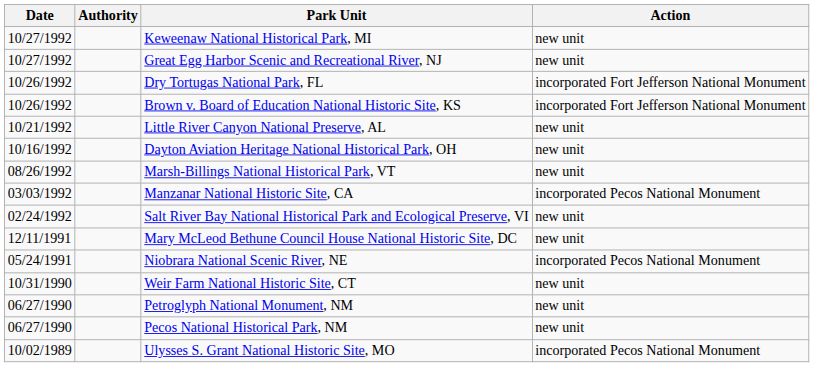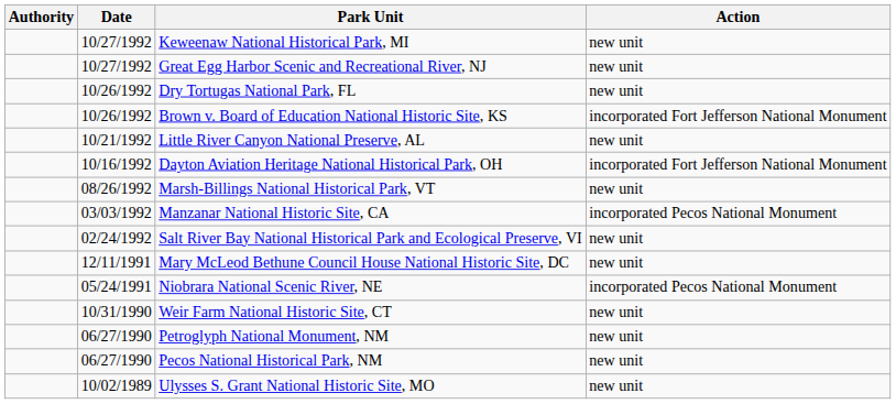 <table class="wikitable">
 <tr>
+<th>Authority</th>
 <th>Date</th>
-<th>Authority</th>
 <th>Park Unit</th>
 <th>Action</th>
 </tr>
 <tr>
+<td></td>
 <td>10/27/1992</td>
-<td></td>
 <td><a href='#'>Keweenaw National Historical Park</a>, MI</td>
 <td>new unit</td>
 </tr>
 <tr>
+<td></td>
 <td>10/27/1992</td>
-<td></td>
 <td><a href='#'>Great Egg Harbor Scenic and Recreational River</a>, NJ</td>
 <td>new unit</td>
 </tr>
 <tr>
+<td></td>
 <td>10/26/1992</td>
-<td></td>
 <td><a href='#'>Dry Tortugas National Park</a>, FL</td>
-<td>incorporated Fort Jefferson National Monument</td>
+<td>new unit</td>
 </tr>
 <tr>
+<td></td>
 <td>10/26/1992</td>
-<td></td>
 <td><a href='#'>Brown v. Board of Education National Historic Site</a>, KS</td>
 <td>incorporated Fort Jefferson National Monument</td>
 </tr>
 <tr>
+<td></td>
 <td>10/21/1992</td>
-<td></td>
 <td><a href='#'>Little River Canyon National Preserve</a>, AL</td>
 <td>new unit</td>
 </tr>
 <tr>
+<td></td>
 <td>10/16/1992</td>
-<td></td>
 <td><a href='#'>Dayton Aviation Heritage National Historical Park</a>, OH</td>
-<td>new unit</td>
+<td>incorporated Fort Jefferson National Monument</td>
 </tr>
 <tr>
+<td></td>
 <td>08/26/1992</td>
-<td></td>
 <td><a href='#'>Marsh-Billings National Historical Park</a>, VT</td>
 <td>new unit</td>
 </tr>
 <tr>
+<td></td>
 <td>03/03/1992</td>
-<td></td>
 <td><a href='#'>Manzanar National Historic Site</a>, CA</td>
 <td>incorporated Pecos National Monument</td>
 </tr>
 <tr>
+<td></td>
 <td>02/24/1992</td>
-<td></td>
 <td><a href='#'>Salt River Bay National Historical Park and Ecological Preserve</a>, VI</td>
 <td>new unit</td>
 </tr>
 <tr>
+<td></td>
 <td>12/11/1991</td>
-<td></td>
 <td><a href='#'>Mary McLeod Bethune Council House National Historic Site</a>, DC</td>
 <td>new unit</td>
 </tr>
 <tr>
+<td></td>
 <td>05/24/1991</td>
-<td></td>
 <td><a href='#'>Niobrara National Scenic River</a>, NE</td>
 <td>incorporated Pecos National Monument</td>
 </tr>
 <tr>
+<td></td>
 <td>10/31/1990</td>
-<td></td>
 <td><a href='#'>Weir Farm National Historic Site</a>, CT</td>
 <td>new unit</td>
 </tr>
 <tr>
+<td></td>
 <td>06/27/1990</td>
-<td></td>
 <td><a href='#'>Petroglyph National Monument</a>, NM</td>
 <td>new unit</td>
 </tr>
 <tr>
+<td></td>
 <td>06/27/1990</td>
-<td></td>
 <td><a href='#'>Pecos National Historical Park</a>, NM</td>
 <td>new unit</td>
 </tr>
 <tr>
+<td></td>
 <td>10/02/1989</td>
-<td></td>
 <td><a href='#'>Ulysses S. Grant National Historic Site</a>, MO</td>
-<td>incorporated Pecos National Monument</td>
+<td>new unit</td>
 </tr>
 </table>
